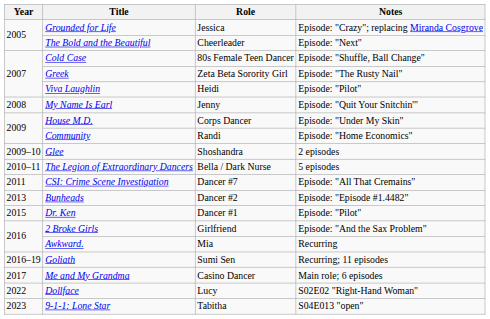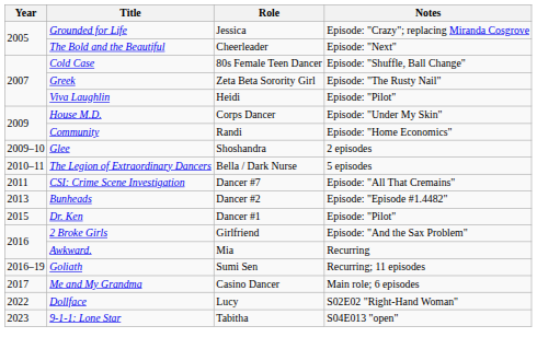 <table class="wikitable sortable">
 <tr>
 <th>Year</th>
 <th>Title</th>
 <th>Role</th>
 <th>Notes</th>
 </tr>
 <tr>
 <td rowspan="2">2005</td>
 <td><em><a href='#'>Grounded for Life</a></em></td>
 <td>Jessica</td>
 <td>Episode: "Crazy"; replacing <a href='#'>Miranda Cosgrove</a></td>
 </tr>
 <tr>
 <td><em><a href='#'>The Bold and the Beautiful</a></em></td>
 <td>Cheerleader</td>
 <td>Episode: "Next"</td>
 </tr>
 <tr>
 <td rowspan="3">2007</td>
 <td><em><a href='#'>Cold Case</a></em></td>
 <td>80s Female Teen Dancer</td>
 <td>Episode: "Shuffle, Ball Change"</td>
 </tr>
 <tr>
 <td><em><a href='#'>Greek</a></em></td>
 <td>Zeta Beta Sorority Girl</td>
 <td>Episode: "The Rusty Nail"</td>
 </tr>
 <tr>
 <td><em><a href='#'>Viva Laughlin</a></em></td>
 <td>Heidi</td>
 <td>Episode: "Pilot"</td>
-</tr>
-<tr>
-<td>2008</td>
-<td><em><a href='#'>My Name Is Earl</a></em></td>
-<td>Jenny</td>
-<td>Episode: "Quit Your Snitchin'"</td>
 </tr>
 <tr>
 <td rowspan="2">2009</td>
 <td><em><a href='#'>House M.D.</a></em></td>
 <td>Corps Dancer</td>
 <td>Episode: "Under My Skin"</td>
 </tr>
 <tr>
 <td><em><a href='#'>Community</a></em></td>
 <td>Randi</td>
 <td>Episode: "Home Economics"</td>
 </tr>
 <tr>
 <td>2009–10</td>
 <td><em><a href='#'>Glee</a></em></td>
 <td>Shoshandra</td>
 <td>2 episodes</td>
 </tr>
 <tr>
 <td>2010–11</td>
 <td><em><a href='#'>The Legion of Extraordinary Dancers</a></em></td>
 <td>Bella / Dark Nurse</td>
 <td>5 episodes</td>
 </tr>
 <tr>
 <td>2011</td>
 <td><em><a href='#'>CSI: Crime Scene Investigation</a></em></td>
 <td>Dancer #7</td>
 <td>Episode: "All That Cremains"</td>
 </tr>
 <tr>
 <td>2013</td>
 <td><em><a href='#'>Bunheads</a></em></td>
 <td>Dancer #2</td>
 <td>Episode: "Episode #1.4482"</td>
 </tr>
 <tr>
 <td>2015</td>
 <td><em><a href='#'>Dr. Ken</a></em></td>
 <td>Dancer #1</td>
 <td>Episode: "Pilot"</td>
 </tr>
 <tr>
 <td rowspan="2">2016</td>
 <td><em><a href='#'>2 Broke Girls</a></em></td>
 <td>Girlfriend</td>
 <td>Episode: "And the Sax Problem"</td>
 </tr>
 <tr>
 <td><em><a href='#'>Awkward.</a></em></td>
 <td>Mia</td>
 <td>Recurring</td>
 </tr>
 <tr>
 <td>2016–19</td>
 <td><em><a href='#'>Goliath</a></em></td>
 <td>Sumi Sen</td>
 <td>Recurring; 11 episodes</td>
 </tr>
 <tr>
 <td>2017</td>
 <td><em><a href='#'>Me and My Grandma</a></em></td>
 <td>Casino Dancer</td>
 <td>Main role; 6 episodes</td>
 </tr>
 <tr>
 <td>2022</td>
 <td><em><a href='#'>Dollface</a></em></td>
 <td>Lucy</td>
 <td>S02E02 "Right-Hand Woman"</td>
 </tr>
 <tr>
 <td>2023</td>
 <td><em><a href='#'>9-1-1: Lone Star</a></em></td>
 <td>Tabitha</td>
 <td>S04E013 "open"</td>
 </tr>
 </table>
